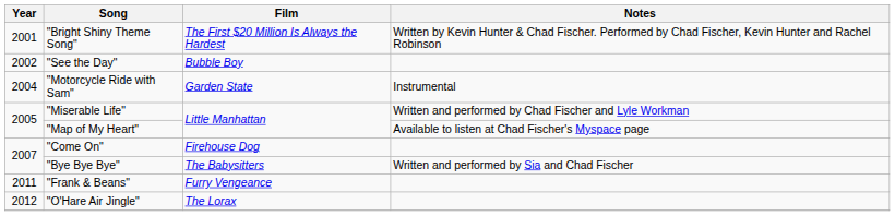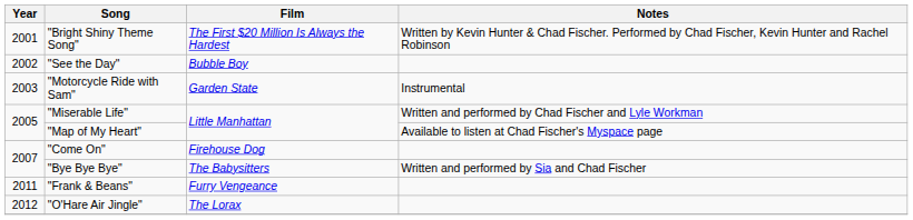 <table class="wikitable sortable" style=text-align:center;>
 <tr>
 <th style="width:3em">Year</th>
 <th>Song</th>
 <th>Film</th>
 <th>Notes</th>
 </tr>
 <tr>
 <td>2001</td>
 <td align="left">"Bright Shiny Theme Song"</td>
 <td style="text-align:left;"><em><a href='#'>The First $20 Million Is Always the Hardest</a></em></td>
 <td style="text-align:left;">Written by Kevin Hunter & Chad Fischer. Performed by Chad Fischer, Kevin Hunter and Rachel Robinson</td>
 </tr>
 <tr>
 <td>2002</td>
 <td align="left">"See the Day"</td>
 <td style="text-align:left;"><em><a href='#'>Bubble Boy</a></em></td>
 <td></td>
 </tr>
 <tr>
-<td>2004</td>
+<td>2003</td>
 <td align="left">"Motorcycle Ride with Sam"</td>
 <td style="text-align:left;"><em><a href='#'>Garden State</a></em></td>
 <td style="text-align:left;">Instrumental</td>
 </tr>
 <tr>
 <td rowspan="2">2005</td>
 <td align="left">"Miserable Life"</td>
 <td style="text-align:left;" rowspan="2"><em><a href='#'>Little Manhattan</a></em></td>
 <td style="text-align:left;">Written and performed by Chad Fischer and <a href='#'>Lyle Workman</a></td>
 </tr>
 <tr>
 <td align="left">"Map of My Heart"</td>
 <td style="text-align:left;">Available to listen at Chad Fischer's <a href='#'>Myspace</a> page</td>
 </tr>
 <tr>
 <td rowspan="2">2007</td>
 <td align="left">"Come On"</td>
 <td style="text-align:left;"><em><a href='#'>Firehouse Dog</a></em></td>
 <td></td>
 </tr>
 <tr>
 <td align="left">"Bye Bye Bye"</td>
 <td style="text-align:left;"><em><a href='#'>The Babysitters</a></em></td>
 <td style="text-align:left;">Written and performed by <a href='#'>Sia</a> and Chad Fischer</td>
 </tr>
 <tr>
 <td rowspan="1">2011</td>
 <td align="left">"Frank & Beans"</td>
 <td style="text-align:left;"><em><a href='#'>Furry Vengeance</a></em></td>
 <td></td>
 </tr>
 <tr>
 <td rowspan="1">2012</td>
 <td align="left">"O'Hare Air Jingle"</td>
 <td style="text-align:left;"><em><a href='#'>The Lorax</a></em></td>
 <td></td>
 </tr>
 <tr>
 </tr>
 </table>
